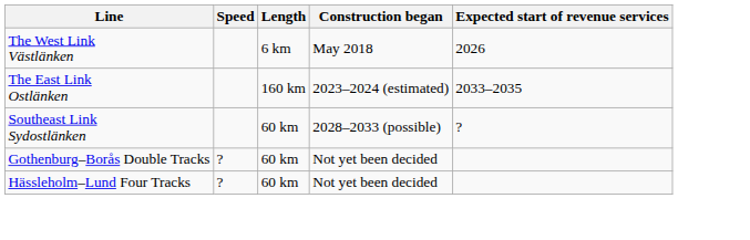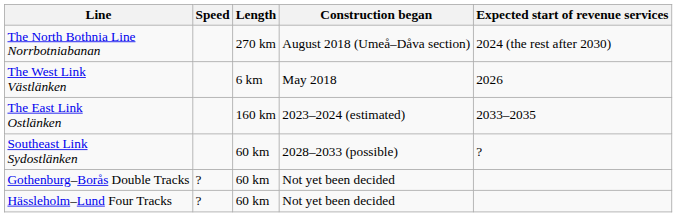 <table class="wikitable">
 <tr>
 <th>Line</th>
 <th>Speed</th>
 <th>Length</th>
 <th>Construction began</th>
 <th>Expected start of revenue services</th>
+</tr>
+<tr>
+<td><a href='#'>The North Bothnia Line</a><br><em>Norrbotniabanan</em></td>
+<td></td>
+<td>270 km</td>
+<td>August 2018 (Umeå–Dåva section)</td>
+<td>2024 (the rest after 2030)</td>
 </tr>
 <tr>
 <td><a href='#'>The West Link</a><br><em>Västlänken</em></td>
 <td></td>
 <td>6 km</td>
 <td>May 2018</td>
 <td>2026</td>
 </tr>
 <tr>
 <td><a href='#'>The East Link</a><br><em>Ostlänken</em></td>
 <td></td>
 <td>160 km</td>
 <td>2023–2024 (estimated)</td>
 <td>2033–2035</td>
 </tr>
 <tr>
 <td><a href='#'>Southeast Link</a><br><em>Sydostlänken</em></td>
 <td></td>
 <td>60 km</td>
 <td>2028–2033 (possible)</td>
 <td>?</td>
 </tr>
 <tr>
 <td><a href='#'>Gothenburg</a>–<a href='#'>Borås</a> Double Tracks</td>
 <td>?</td>
 <td>60 km</td>
 <td>Not yet been decided</td>
 <td></td>
 </tr>
 <tr>
 <td><a href='#'>Hässleholm</a>–<a href='#'>Lund</a> Four Tracks</td>
 <td>?</td>
 <td>60 km</td>
 <td>Not yet been decided</td>
 <td></td>
 </tr>
 </table>
